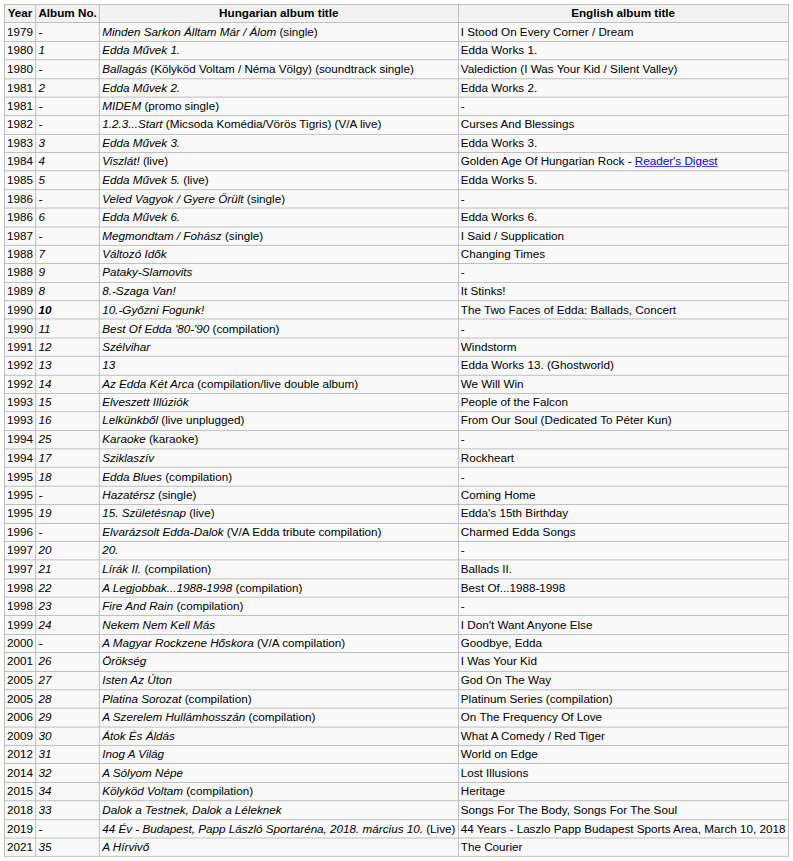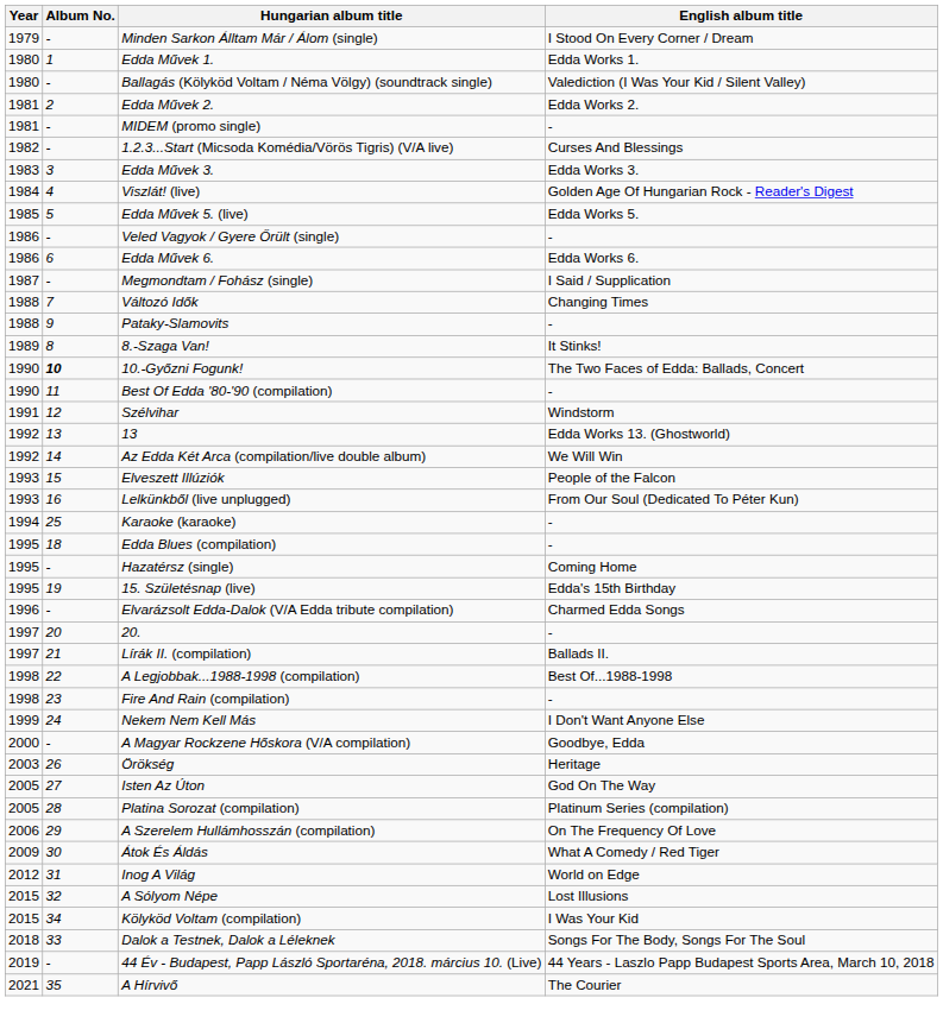 <table class="wikitable sortable">
 <tr>
 <th>Year</th>
 <th>Album No.</th>
 <th>Hungarian album title</th>
 <th>English album title</th>
 </tr>
 <tr>
 <td align="center">1979</td>
 <td><em>-</em></td>
 <td><em>Minden Sarkon Álltam Már / Álom</em>  (single)</td>
 <td>I Stood On Every Corner / Dream</td>
 </tr>
 <tr>
 <td align="center">1980</td>
 <td><em>1</em></td>
 <td><em>Edda Művek 1.</em></td>
 <td>Edda Works 1.</td>
 </tr>
 <tr>
 <td align="center">1980</td>
 <td><em>-</em></td>
 <td><em>Ballagás</em> (Kölyköd Voltam / Néma Völgy) (soundtrack single)</td>
 <td>Valediction (I Was Your Kid / Silent Valley)</td>
 </tr>
 <tr>
 <td align="center">1981</td>
 <td><em>2</em></td>
 <td><em>Edda Művek 2.</em></td>
 <td>Edda Works 2.</td>
 </tr>
 <tr>
 <td align="center">1981</td>
 <td><em>-</em></td>
 <td><em>MIDEM</em>  (promo single)</td>
 <td>-</td>
 </tr>
 <tr>
 <td align="center">1982</td>
 <td><em>-</em></td>
 <td><em>1.2.3...Start</em> (Micsoda Komédia/Vörös Tigris) (V/A live)</td>
 <td>Curses And Blessings</td>
 </tr>
 <tr>
 <td align="center">1983</td>
 <td><em>3</em></td>
 <td><em>Edda Művek 3.</em></td>
 <td>Edda Works 3.</td>
 </tr>
 <tr>
 <td align="center">1984</td>
 <td><em>4</em></td>
 <td><em>Viszlát!</em>   (live)</td>
 <td>Golden Age Of Hungarian Rock - <a href='#'>Reader's Digest</a></td>
 </tr>
 <tr>
 <td align="center">1985</td>
 <td><em>5</em></td>
 <td><em>Edda Művek 5.</em>  (live)</td>
 <td>Edda Works 5.</td>
 </tr>
 <tr>
 <td align="center">1986</td>
 <td><em>-</em></td>
 <td><em>Veled Vagyok / Gyere Őrült</em> (single)</td>
 <td>-</td>
 </tr>
 <tr>
 <td align="center">1986</td>
 <td><em>6</em></td>
 <td><em>Edda Művek 6.</em></td>
 <td>Edda Works 6.</td>
 </tr>
 <tr>
 <td align="center">1987</td>
 <td><em>-</em></td>
 <td><em>Megmondtam / Fohász</em>  (single)</td>
 <td>I Said / Supplication</td>
 </tr>
 <tr>
 <td align="center">1988</td>
 <td><em>7</em></td>
 <td><em>Változó Idők</em></td>
 <td>Changing Times</td>
 </tr>
 <tr>
 <td align="center">1988</td>
 <td><em>9</em></td>
 <td><em>Pataky-Slamovits</em></td>
 <td>-</td>
 </tr>
 <tr>
 <td align="center">1989</td>
 <td><em>8</em></td>
 <td><em>8.-Szaga Van!</em></td>
 <td>It Stinks!</td>
 </tr>
 <tr>
 <td align="center">1990</td>
 <td><strong><em>10</em></strong></td>
 <td><em>10.-Győzni Fogunk!</em></td>
 <td>The Two Faces of Edda: Ballads, Concert</td>
 </tr>
 <tr>
 <td align="center">1990</td>
 <td><em>11</em></td>
 <td><em>Best Of Edda '80-'90</em>  (compilation)</td>
 <td>-</td>
 </tr>
 <tr>
 <td align="center">1991</td>
 <td><em>12</em></td>
 <td><em>Szélvihar</em></td>
 <td>Windstorm</td>
 </tr>
 <tr>
 <td align="center">1992</td>
 <td><em>13</em></td>
 <td><em>13</em></td>
 <td>Edda Works 13. (Ghostworld)</td>
 </tr>
 <tr>
 <td align="center">1992</td>
 <td><em>14</em></td>
 <td><em>Az Edda Két Arca</em>  (compilation/live double album)</td>
 <td>We Will Win</td>
 </tr>
 <tr>
 <td align="center">1993</td>
 <td><em>15</em></td>
 <td><em>Elveszett Illúziók</em></td>
 <td>People of the Falcon</td>
 </tr>
 <tr>
 <td align="center">1993</td>
 <td><em>16</em></td>
 <td><em>Lelkünkből</em>   (live unplugged)</td>
 <td>From Our Soul (Dedicated To Péter Kun)</td>
 </tr>
 <tr>
 <td align="center">1994</td>
 <td><em>25</em></td>
 <td><em>Karaoke</em>     (karaoke)</td>
 <td>-</td>
 </tr>
 <tr>
-<td align="center">1994</td>
-<td><em>17</em></td>
-<td><em>Sziklaszív</em></td>
-<td>Rockheart</td>
-</tr>
-<tr>
 <td align="center">1995</td>
 <td><em>18</em></td>
 <td><em>Edda Blues</em>   (compilation)</td>
 <td>-</td>
 </tr>
 <tr>
 <td align="center">1995</td>
 <td><em>-</em></td>
 <td><em>Hazatérsz</em> (single)</td>
 <td>Coming Home</td>
 </tr>
 <tr>
 <td align="center">1995</td>
 <td><em>19</em></td>
 <td><em>15. Születésnap</em>    (live)</td>
 <td>Edda's 15th Birthday</td>
 </tr>
 <tr>
 <td align="center">1996</td>
 <td><em>-</em></td>
 <td><em>Elvarázsolt Edda-Dalok </em>  (V/A Edda tribute compilation)</td>
 <td>Charmed Edda Songs</td>
 </tr>
 <tr>
 <td align="center">1997</td>
 <td><em>20</em></td>
 <td><em>20.</em></td>
 <td>-</td>
 </tr>
 <tr>
 <td align="center">1997</td>
 <td><em>21</em></td>
 <td><em>Lírák II.</em>   (compilation)</td>
 <td>Ballads II.</td>
 </tr>
 <tr>
 <td align="center">1998</td>
 <td><em>22</em></td>
 <td><em>A Legjobbak...1988-1998</em>   (compilation)</td>
 <td>Best Of...1988-1998</td>
 </tr>
 <tr>
 <td align="center">1998</td>
 <td><em>23</em></td>
 <td><em>Fire And Rain</em>    (compilation)</td>
 <td>-</td>
 </tr>
 <tr>
 <td align="center">1999</td>
 <td><em>24</em></td>
 <td><em>Nekem Nem Kell Más</em></td>
 <td>I Don't Want Anyone Else</td>
 </tr>
 <tr>
 <td align="center">2000</td>
 <td><em>-</em></td>
 <td><em>A Magyar Rockzene Hőskora</em>  (V/A compilation)</td>
 <td>Goodbye, Edda</td>
 </tr>
 <tr>
-<td align="center">2001</td>
+<td align="center">2003</td>
 <td><em>26</em></td>
 <td><em>Örökség</em></td>
-<td>I Was Your Kid</td>
+<td>Heritage</td>
 </tr>
 <tr>
 <td align="center">2005</td>
 <td><em>27</em></td>
 <td><em>Isten Az Úton</em></td>
 <td>God On The Way</td>
 </tr>
 <tr>
 <td align="center">2005</td>
 <td><em>28</em></td>
 <td><em>Platina Sorozat</em>   (compilation)</td>
 <td>Platinum Series (compilation)</td>
 </tr>
 <tr>
 <td align="center">2006</td>
 <td><em>29</em></td>
 <td><em>A Szerelem Hullámhosszán</em>  (compilation)</td>
 <td>On The Frequency Of Love</td>
 </tr>
 <tr>
 <td align="center">2009</td>
 <td><em>30</em></td>
 <td><em>Átok És Áldás</em></td>
 <td>What A Comedy / Red Tiger</td>
 </tr>
 <tr>
 <td align="center">2012</td>
 <td><em>31</em></td>
 <td><em>Inog A Világ</em></td>
 <td>World on Edge</td>
 </tr>
 <tr>
-<td align="center">2014</td>
+<td align="center">2015</td>
 <td><em>32</em></td>
 <td><em>A Sólyom Népe</em></td>
 <td>Lost Illusions</td>
 </tr>
 <tr>
 <td align="center">2015</td>
 <td><em>34</em></td>
 <td><em>Kölyköd Voltam</em>   (compilation)</td>
-<td>Heritage</td>
+<td>I Was Your Kid</td>
 </tr>
 <tr>
 <td align="center">2018</td>
 <td><em>33</em></td>
 <td><em>Dalok a Testnek, Dalok a Léleknek</em></td>
 <td>Songs For The Body, Songs For The Soul</td>
 </tr>
 <tr>
 <td align="center">2019</td>
 <td><em>-</em></td>
 <td><em>44 Év - Budapest, Papp László Sportaréna, 2018. március 10.</em>  (Live)</td>
 <td>44 Years - Laszlo Papp Budapest Sports Area, March 10, 2018</td>
 </tr>
 <tr>
 <td align="center">2021</td>
 <td><em>35</em></td>
 <td><em>A Hírvivő</em></td>
 <td>The Courier</td>
 </tr>
 </table>
